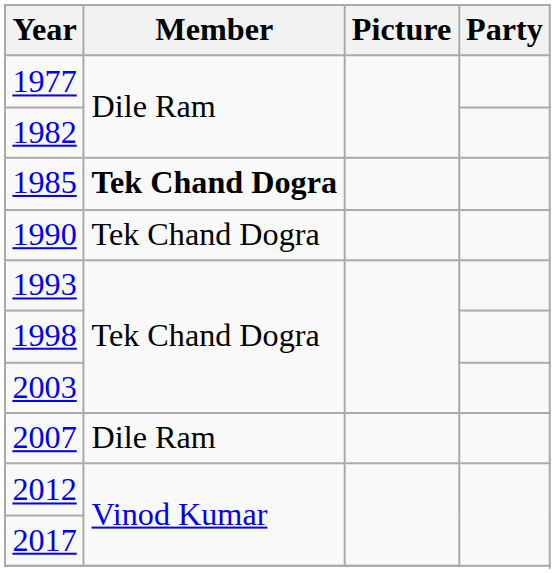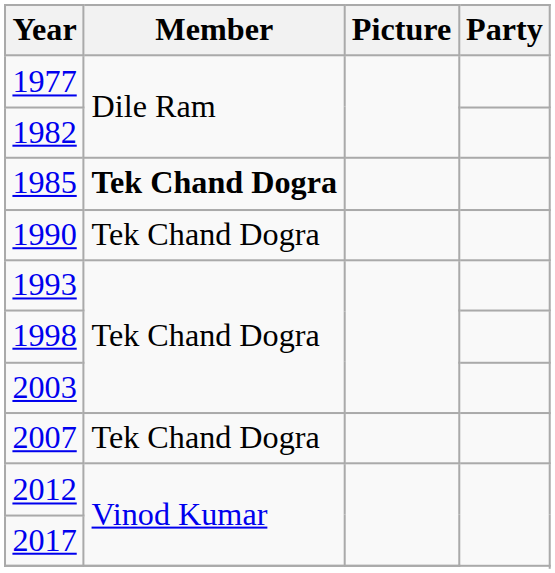 <table class="wikitable sortable">
 <tr>
 <th>Year</th>
 <th>Member</th>
 <th>Picture</th>
 <th colspan="2">Party</th>
 </tr>
 <tr>
 <td><a href='#'>1977</a></td>
 <td rowspan=2>Dile Ram</td>
 <td rowspan=2></td>
 <td></td>
 </tr>
 <tr>
 <td><a href='#'>1982</a></td>
 <td></td>
 </tr>
 <tr>
 <td><a href='#'>1985</a></td>
 <td><strong>Tek Chand Dogra</strong></td>
 <td></td>
 <td></td>
 </tr>
 <tr>
 <td><a href='#'>1990</a></td>
 <td>Tek Chand Dogra</td>
 <td></td>
 <td></td>
 </tr>
 <tr>
 <td><a href='#'>1993</a></td>
 <td rowspan=3>Tek Chand Dogra</td>
 <td rowspan=3></td>
 <td></td>
 </tr>
 <tr>
 <td><a href='#'>1998</a></td>
 <td></td>
 </tr>
 <tr>
 <td><a href='#'>2003</a></td>
 </tr>
 <tr>
 <td><a href='#'>2007</a></td>
-<td>Dile Ram</td>
+<td>Tek Chand Dogra</td>
 <td></td>
 <td></td>
 </tr>
 <tr>
 <td><a href='#'>2012</a></td>
 <td rowspan=2><a href='#'>Vinod Kumar</a></td>
 <td rowspan=2></td>
 </tr>
 <tr>
 <td><a href='#'>2017</a></td>
 </tr>
 <tr>
 </tr>
 </table>
